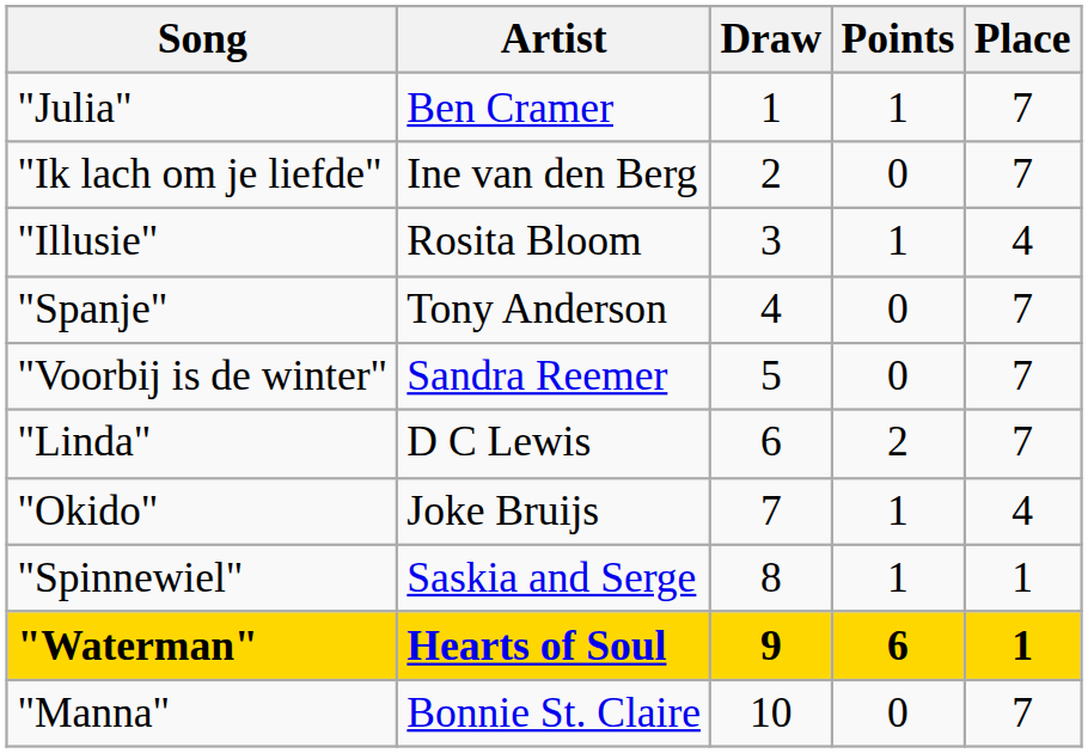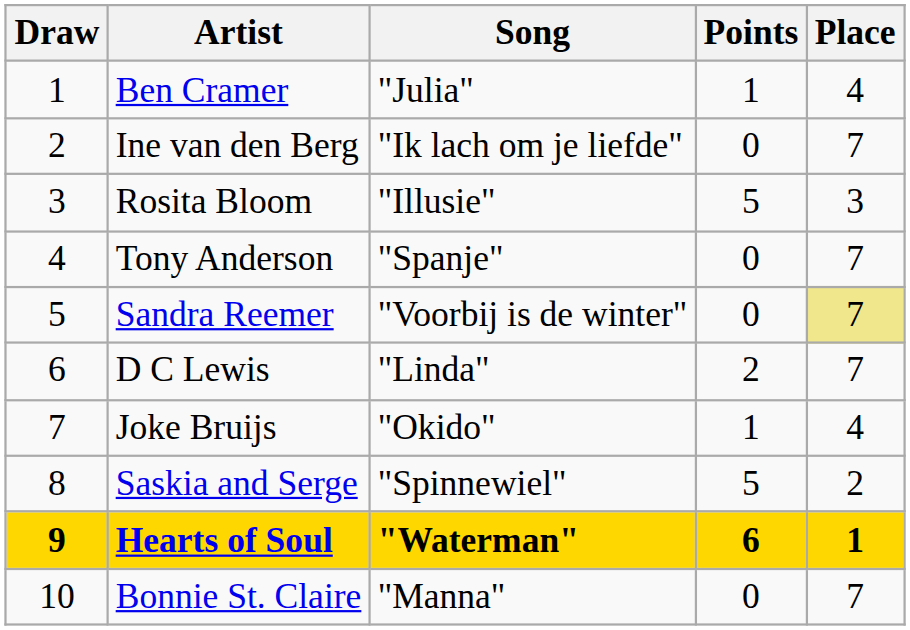 <table class="sortable wikitable" style="margin: 1em auto 1em auto; text-align:center">
 <tr>
+<th>Draw</th>
+<th>Artist</th>
 <th>Song</th>
-<th>Artist</th>
-<th>Draw</th>
 <th>Points</th>
 <th>Place</th>
 </tr>
 <tr>
+<td>1</td>
+<td align="left"><a href='#'>Ben Cramer</a></td>
 <td align="left">"Julia"</td>
-<td align="left"><a href='#'>Ben Cramer</a></td>
 <td>1</td>
-<td>1</td>
-<td>7</td>
+<td>4</td>
 </tr>
 <tr>
+<td>2</td>
+<td align="left">Ine van den Berg</td>
 <td align="left">"Ik lach om je liefde"</td>
-<td align="left">Ine van den Berg</td>
-<td>2</td>
 <td>0</td>
 <td>7</td>
 </tr>
 <tr>
+<td>3</td>
+<td align="left">Rosita Bloom</td>
 <td align="left">"Illusie"</td>
-<td align="left">Rosita Bloom</td>
+<td>5</td>
 <td>3</td>
+</tr>
+<tr>
+<td>4</td>
+<td align="left">Tony Anderson</td>
+<td align="left">"Spanje"</td>
+<td>0</td>
+<td>7</td>
+</tr>
+<tr>
+<td>5</td>
+<td align="left"><a href='#'>Sandra Reemer</a></td>
+<td align="left">"Voorbij is de winter"</td>
+<td>0</td>
+<td style="background: khaki;">7</td>
+</tr>
+<tr>
+<td>6</td>
+<td align="left">D C Lewis</td>
+<td align="left">"Linda"</td>
+<td>2</td>
+<td>7</td>
+</tr>
+<tr>
+<td>7</td>
+<td align="left">Joke Bruijs</td>
+<td align="left">"Okido"</td>
 <td>1</td>
 <td>4</td>
 </tr>
 <tr>
-<td align="left">"Spanje"</td>
-<td align="left">Tony Anderson</td>
-<td>4</td>
-<td>0</td>
-<td>7</td>
-</tr>
-<tr>
-<td align="left">"Voorbij is de winter"</td>
-<td align="left"><a href='#'>Sandra Reemer</a></td>
+<td>8</td>
+<td align="left"><a href='#'>Saskia and Serge</a></td>
+<td align="left">"Spinnewiel"</td>
 <td>5</td>
-<td>0</td>
-<td>7</td>
-</tr>
-<tr>
-<td align="left">"Linda"</td>
-<td align="left">D C Lewis</td>
-<td>6</td>
 <td>2</td>
-<td>7</td>
-</tr>
-<tr>
-<td align="left">"Okido"</td>
-<td align="left">Joke Bruijs</td>
-<td>7</td>
-<td>1</td>
-<td>4</td>
-</tr>
-<tr>
-<td align="left">"Spinnewiel"</td>
-<td align="left"><a href='#'>Saskia and Serge</a></td>
-<td>8</td>
-<td>1</td>
-<td>1</td>
 </tr>
 <tr style="font-weight:bold; background:gold;">
+<td>9</td>
+<td align="left"><a href='#'>Hearts of Soul</a></td>
 <td align="left">"Waterman"</td>
-<td align="left"><a href='#'>Hearts of Soul</a></td>
-<td>9</td>
 <td>6</td>
 <td>1</td>
 </tr>
 <tr>
+<td>10</td>
+<td align="left"><a href='#'>Bonnie St. Claire</a></td>
 <td align="left">"Manna"</td>
-<td align="left"><a href='#'>Bonnie St. Claire</a></td>
-<td>10</td>
 <td>0</td>
 <td>7</td>
 </tr>
 </table>
